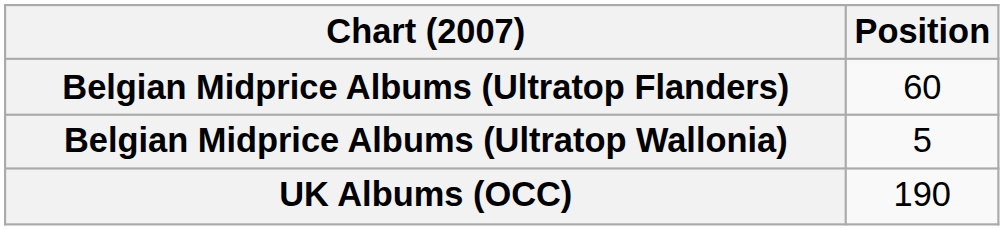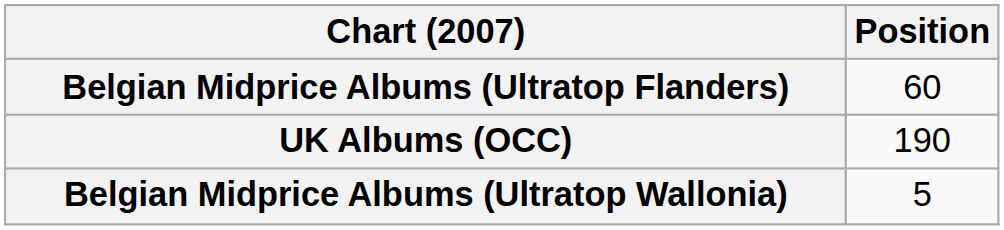 <table class="wikitable sortable plainrowheaders" style="text-align:center">
 <tr>
 <th scope="col" style="width:24em;">Chart (2007)</th>
 <th scope="col">Position</th>
 </tr>
 <tr>
 <th scope="row">Belgian Midprice Albums (Ultratop Flanders)</th>
 <td>60</td>
 </tr>
 <tr>
+<th scope="row">UK Albums (OCC)</th>
+<td>190</td>
+</tr>
+<tr>
 <th scope="row">Belgian Midprice Albums (Ultratop Wallonia)</th>
 <td>5</td>
 </tr>
-<tr>
-<th scope="row">UK Albums (OCC)</th>
-<td>190</td>
-</tr>
 </table>
